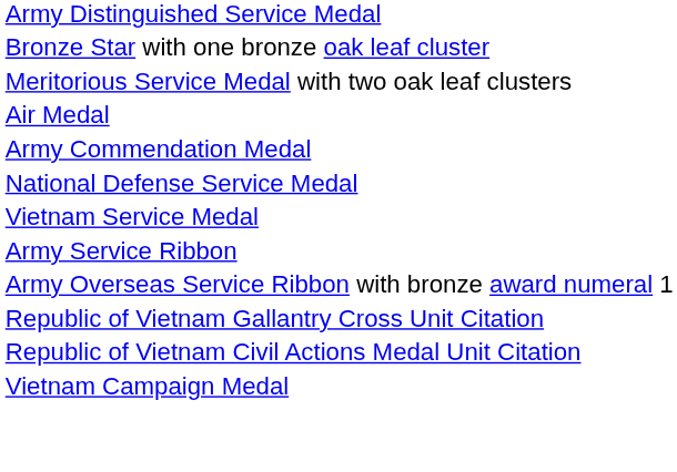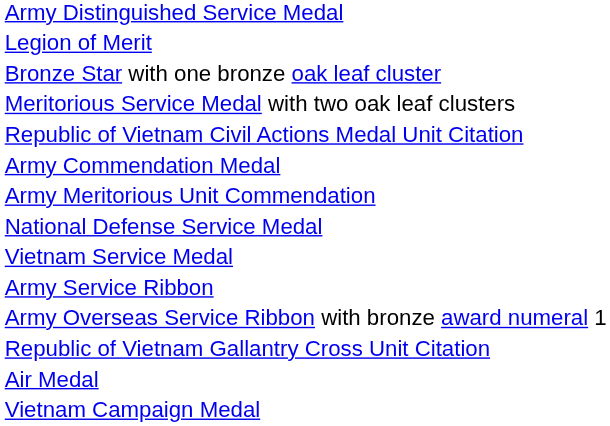 <table>
 <tr>
 <td></td>
 <td><a href='#'>Army Distinguished Service Medal</a></td>
+</tr>
+<tr>
+<td></td>
+<td><a href='#'>Legion of Merit</a></td>
 </tr>
 <tr>
 <td></td>
 <td><a href='#'>Bronze Star</a> with one bronze <a href='#'>oak leaf cluster</a></td>
 </tr>
 <tr>
 <td></td>
 <td><a href='#'>Meritorious Service Medal</a> with two oak leaf clusters</td>
 </tr>
 <tr>
 <td></td>
-<td><a href='#'>Air Medal</a></td>
+<td><a href='#'>Republic of Vietnam Civil Actions Medal Unit Citation</a></td>
 </tr>
 <tr>
 <td></td>
 <td><a href='#'>Army Commendation Medal</a></td>
+</tr>
+<tr>
+<td></td>
+<td><a href='#'>Army Meritorious Unit Commendation</a></td>
 </tr>
 <tr>
 <td></td>
 <td><a href='#'>National Defense Service Medal</a></td>
 </tr>
 <tr>
 <td></td>
 <td><a href='#'>Vietnam Service Medal</a></td>
 </tr>
 <tr>
 <td></td>
 <td><a href='#'>Army Service Ribbon</a></td>
 </tr>
 <tr>
 <td><span></span></td>
 <td><a href='#'>Army Overseas Service Ribbon</a> with bronze <a href='#'>award numeral</a> 1</td>
 </tr>
 <tr>
 <td></td>
 <td><a href='#'>Republic of Vietnam Gallantry Cross Unit Citation</a></td>
 </tr>
 <tr>
 <td></td>
-<td><a href='#'>Republic of Vietnam Civil Actions Medal Unit Citation</a></td>
+<td><a href='#'>Air Medal</a></td>
 </tr>
 <tr>
 <td></td>
 <td><a href='#'>Vietnam Campaign Medal</a></td>
 </tr>
 </table>
